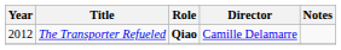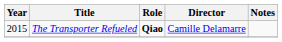 <table class="wikitable">
 <tr>
 <th>Year</th>
 <th>Title</th>
 <th>Role</th>
 <th>Director</th>
 <th>Notes</th>
 </tr>
 <tr>
-<td>2012</td>
+<td>2015</td>
 <td><em><a href='#'>The Transporter Refueled</a></em></td>
 <td><strong>Qiao</strong></td>
 <td><a href='#'>Camille Delamarre</a></td>
 <td></td>
 </tr>
 <tr>
 </tr>
 </table>
